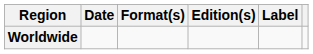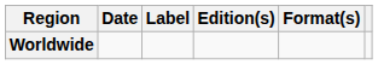 <table class="wikitable plainrowheaders">
 <tr>
 <th scope="col">Region</th>
 <th scope="col">Date</th>
+<th scope="col">Label</th>
+<th scope="col">Edition(s)</th>
 <th scope="col">Format(s)</th>
-<th scope="col">Edition(s)</th>
-<th scope="col">Label</th>
 <th scope="col"></th>
 </tr>
 <tr>
 <th scope="row">Worldwide</th>
 <td></td>
 <td></td>
 <td></td>
 <td></td>
 <td></td>
 </tr>
 </table>
